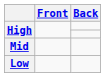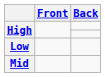 <table class="wikitable" style="text-align:center">
 <tr>
 <th></th>
 <th><a href='#'>Front</a></th>
 <th><a href='#'>Back</a></th>
 </tr>
 <tr>
 <th rowspan="2"><a href='#'>High</a></th>
 <td rowspan="2" align="center"></td>
 <td align="center"></td>
 </tr>
 <tr>
 <td></td>
 </tr>
 <tr>
+<th><a href='#'>Low</a></th>
+<td></td>
+<td></td>
+</tr>
+<tr>
 <th><a href='#'>Mid</a></th>
 <td></td>
 <td></td>
 </tr>
-<tr>
-<th><a href='#'>Low</a></th>
-<td></td>
-<td></td>
-</tr>
 </table>
